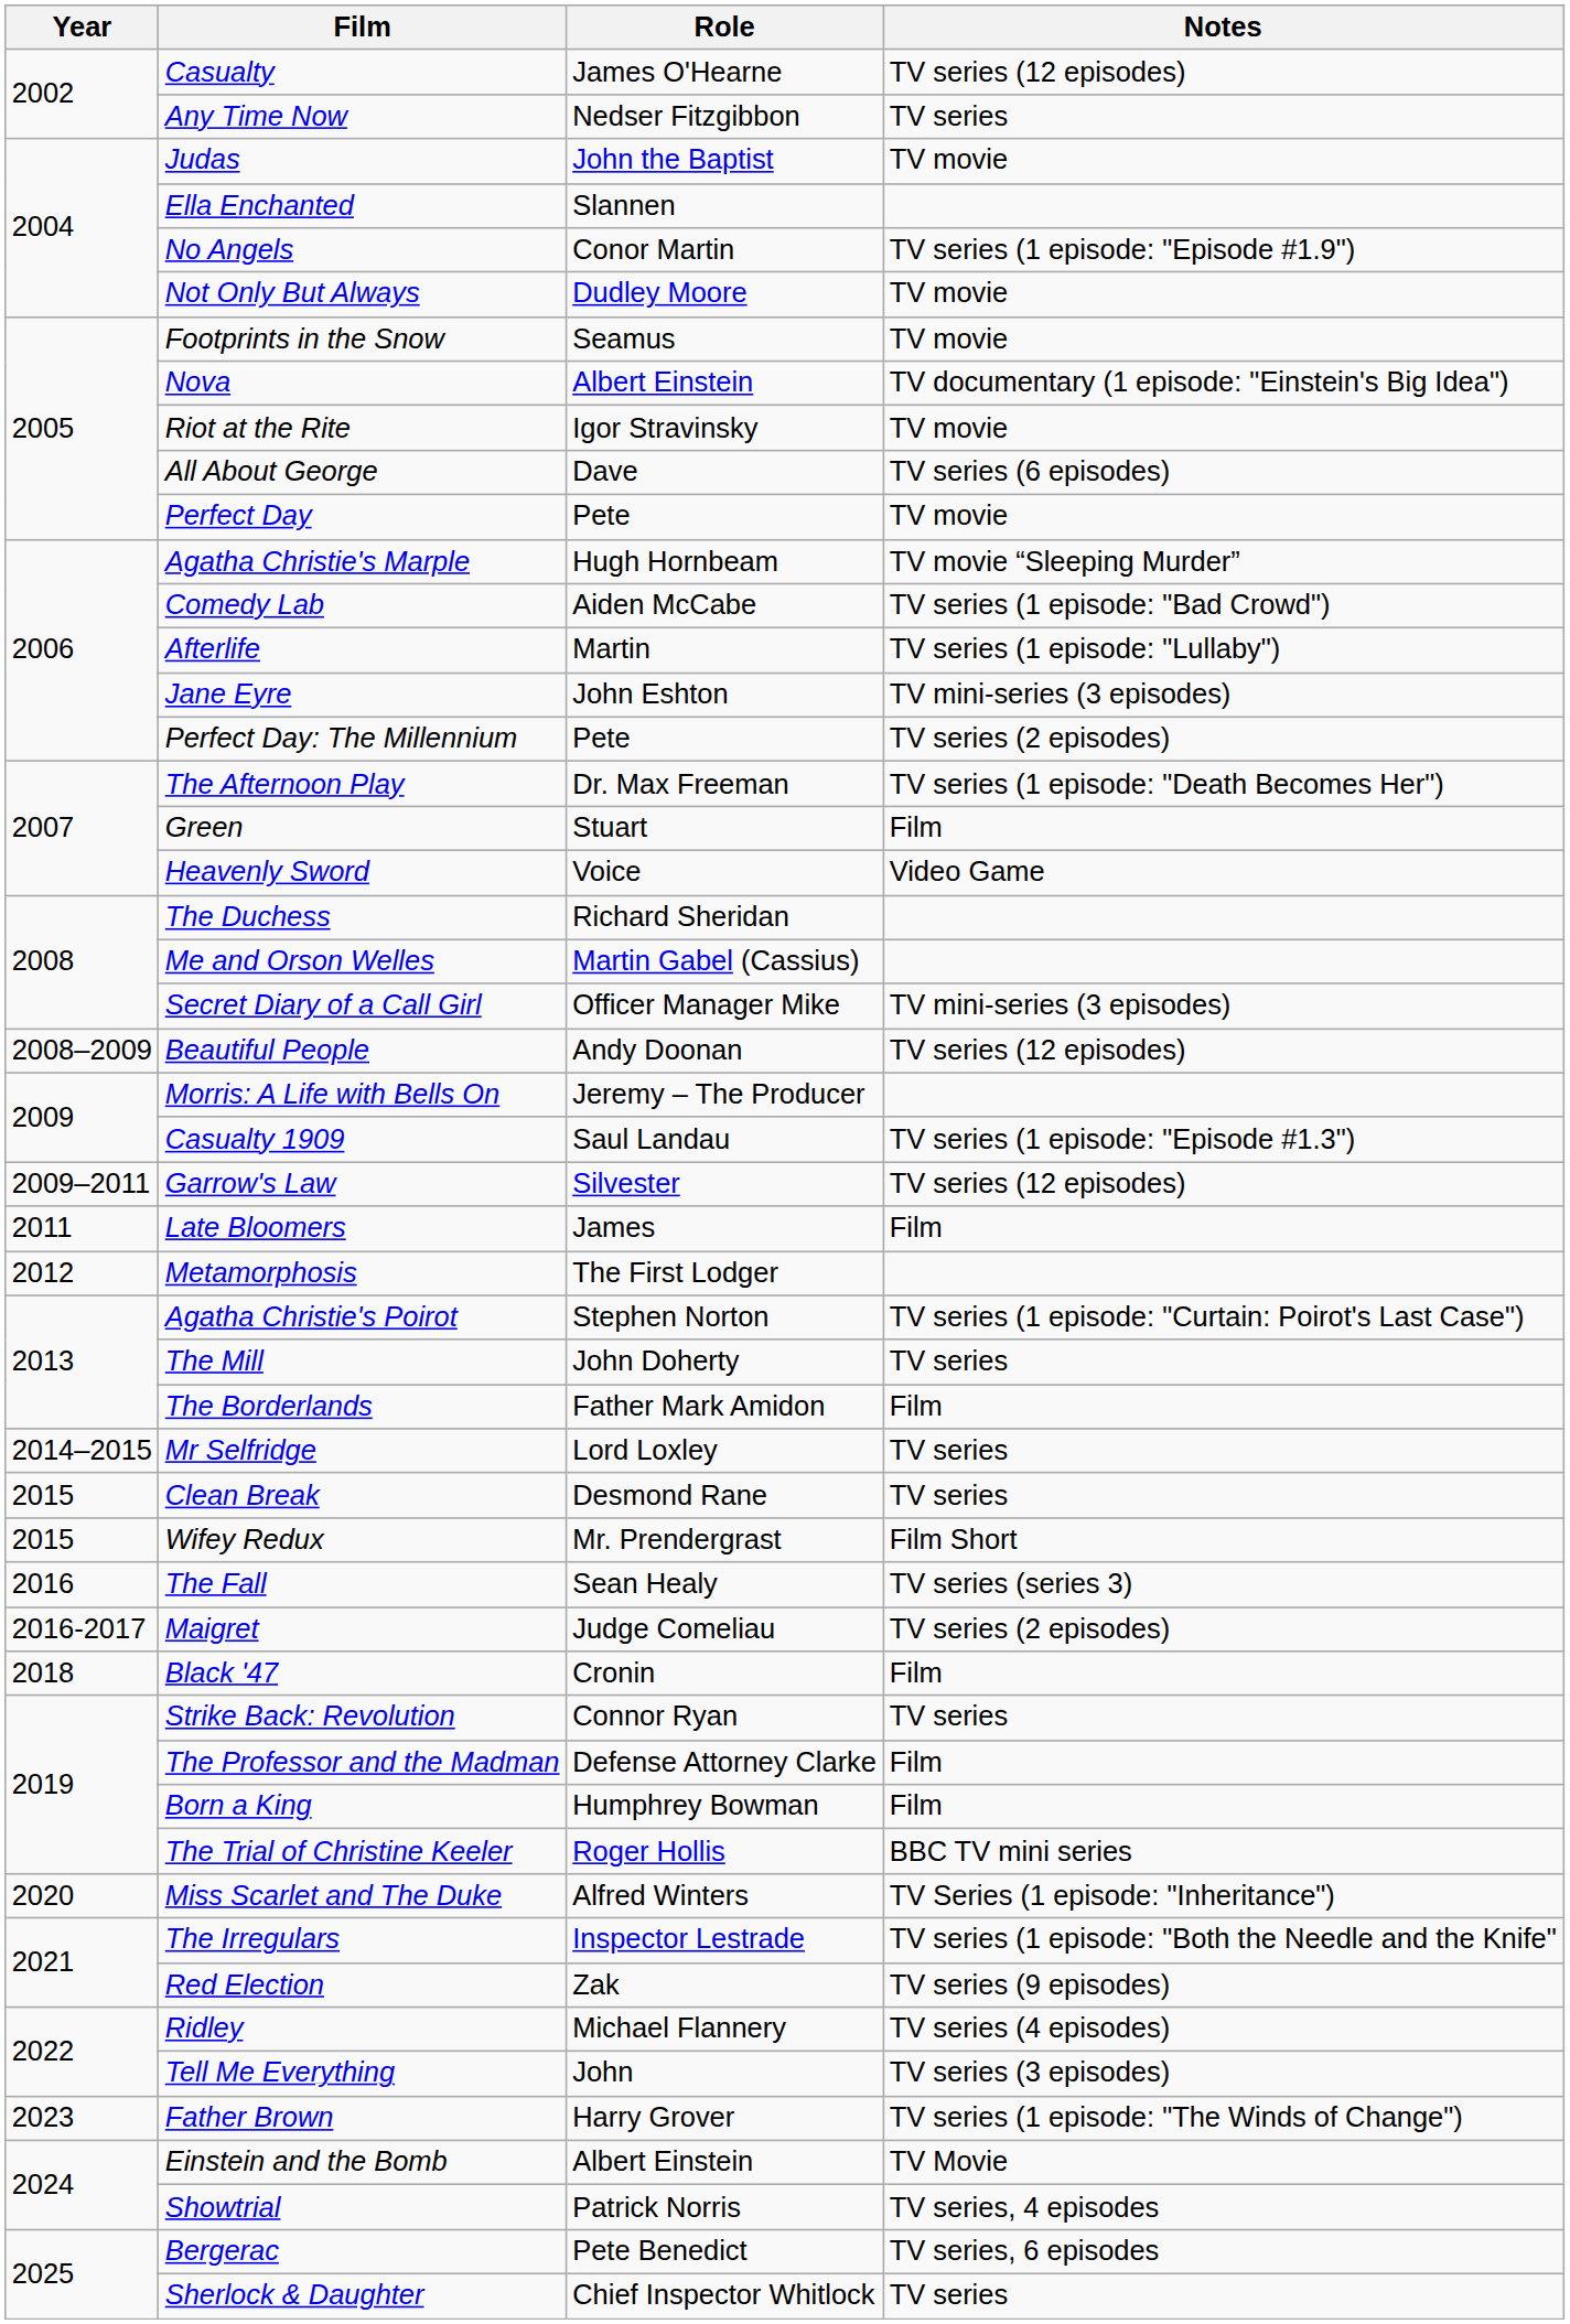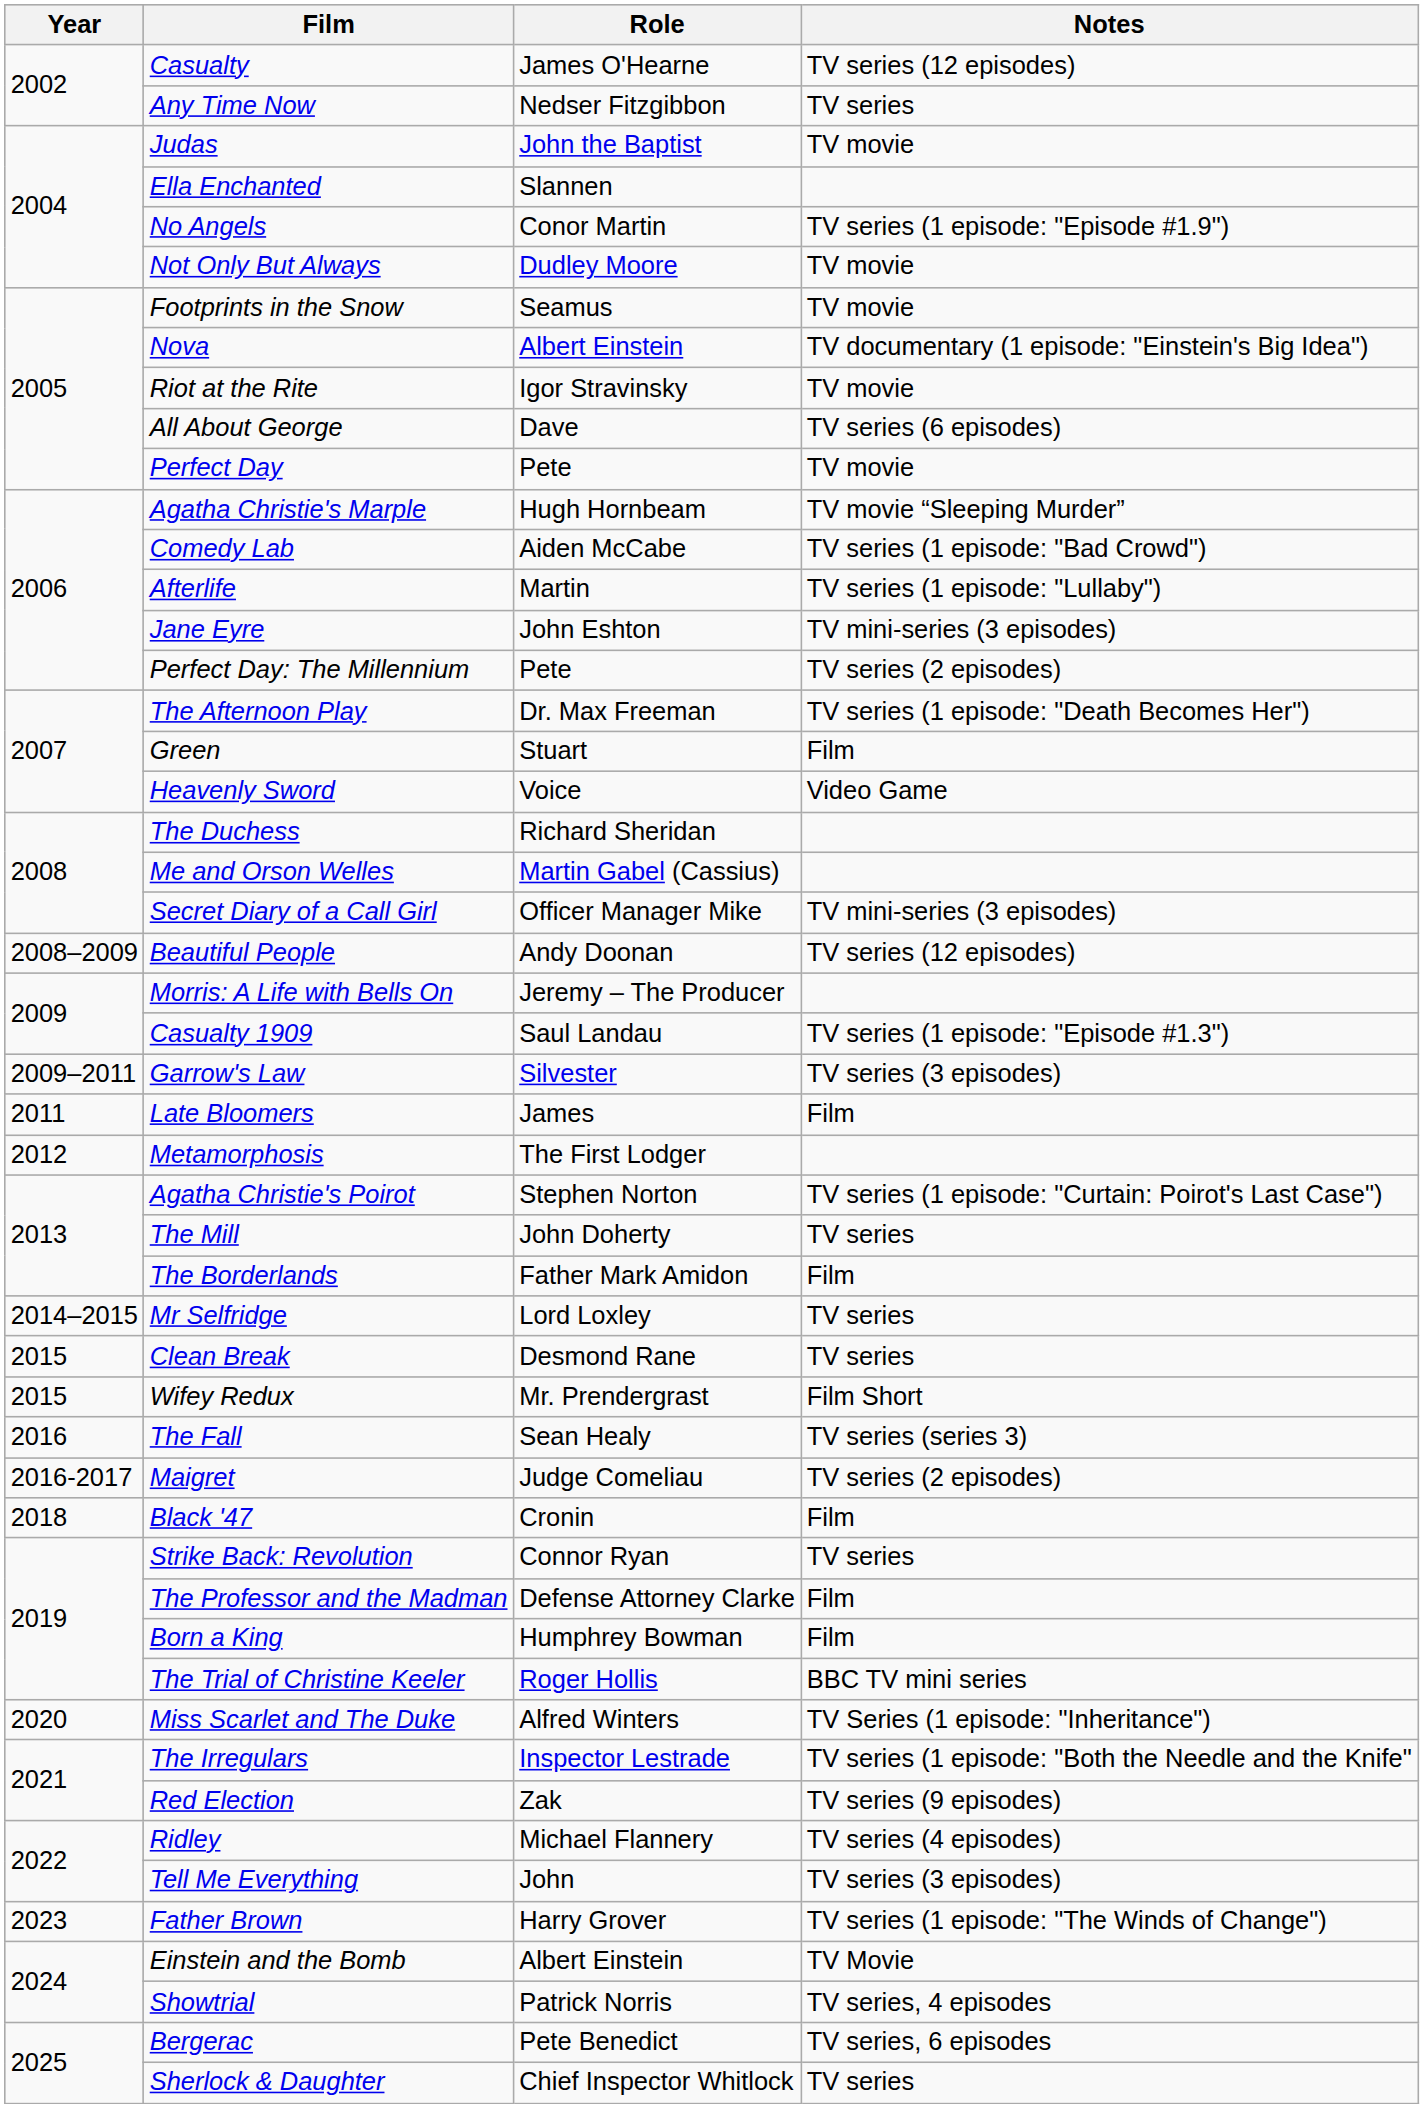 <table class="wikitable">
 <tr>
 <th>Year</th>
 <th>Film</th>
 <th>Role</th>
 <th>Notes</th>
 </tr>
 <tr>
 <td rowspan="2">2002</td>
 <td><em><a href='#'>Casualty</a></em></td>
 <td>James O'Hearne</td>
 <td>TV series (12 episodes)</td>
 </tr>
 <tr>
 <td><em><a href='#'>Any Time Now</a></em></td>
 <td>Nedser Fitzgibbon</td>
 <td>TV series</td>
 </tr>
 <tr>
 <td rowspan="4">2004</td>
 <td><em><a href='#'>Judas</a></em></td>
 <td><a href='#'>John the Baptist</a></td>
 <td>TV movie</td>
 </tr>
 <tr>
 <td><em><a href='#'>Ella Enchanted</a></em></td>
 <td>Slannen</td>
 <td></td>
 </tr>
 <tr>
 <td><em><a href='#'>No Angels</a></em></td>
 <td>Conor Martin</td>
 <td>TV series (1 episode: "Episode #1.9")</td>
 </tr>
 <tr>
 <td><em><a href='#'>Not Only But Always</a></em></td>
 <td><a href='#'>Dudley Moore</a></td>
 <td>TV movie</td>
 </tr>
 <tr>
 <td rowspan="5">2005</td>
 <td><em>Footprints in the Snow</em></td>
 <td>Seamus</td>
 <td>TV movie</td>
 </tr>
 <tr>
 <td><em><a href='#'>Nova</a></em></td>
 <td><a href='#'>Albert Einstein</a></td>
 <td>TV documentary (1 episode: "Einstein's Big Idea")</td>
 </tr>
 <tr>
 <td><em>Riot at the Rite</em></td>
 <td>Igor Stravinsky</td>
 <td>TV movie</td>
 </tr>
 <tr>
 <td><em>All About George</em></td>
 <td>Dave</td>
 <td>TV series (6 episodes)</td>
 </tr>
 <tr>
 <td><em><a href='#'>Perfect Day</a></em></td>
 <td>Pete</td>
 <td>TV movie</td>
 </tr>
 <tr>
 <td rowspan="5">2006</td>
 <td><em><a href='#'>Agatha Christie's Marple</a></em></td>
 <td>Hugh Hornbeam</td>
 <td>TV movie “Sleeping Murder”</td>
 </tr>
 <tr>
 <td><em><a href='#'>Comedy Lab</a></em></td>
 <td>Aiden McCabe</td>
 <td>TV series (1 episode: "Bad Crowd")</td>
 </tr>
 <tr>
 <td><em><a href='#'>Afterlife</a></em></td>
 <td>Martin</td>
 <td>TV series (1 episode: "Lullaby")</td>
 </tr>
 <tr>
 <td><em><a href='#'>Jane Eyre</a></em></td>
 <td>John Eshton</td>
 <td>TV mini-series (3 episodes)</td>
 </tr>
 <tr>
 <td><em>Perfect Day: The Millennium </em></td>
 <td>Pete</td>
 <td>TV series (2 episodes)</td>
 </tr>
 <tr>
 <td rowspan="3">2007</td>
 <td><em><a href='#'>The Afternoon Play</a></em></td>
 <td>Dr. Max Freeman</td>
 <td>TV series (1 episode: "Death Becomes Her")</td>
 </tr>
 <tr>
 <td><em>Green</em></td>
 <td>Stuart</td>
 <td>Film</td>
 </tr>
 <tr>
 <td><em><a href='#'>Heavenly Sword</a></em></td>
 <td>Voice</td>
 <td>Video Game</td>
 </tr>
 <tr>
 <td rowspan="3">2008</td>
 <td><em><a href='#'>The Duchess</a></em></td>
 <td>Richard Sheridan</td>
 <td></td>
 </tr>
 <tr>
 <td><em><a href='#'>Me and Orson Welles</a></em></td>
 <td><a href='#'>Martin Gabel</a> (Cassius)</td>
 <td></td>
 </tr>
 <tr>
 <td><em><a href='#'>Secret Diary of a Call Girl</a></em></td>
 <td>Officer Manager Mike</td>
 <td>TV mini-series (3 episodes)</td>
 </tr>
 <tr>
 <td rowspan="1">2008–2009</td>
 <td><em><a href='#'>Beautiful People</a></em></td>
 <td>Andy Doonan</td>
 <td>TV series (12 episodes)</td>
 </tr>
 <tr>
 <td rowspan="2">2009</td>
 <td><em><a href='#'>Morris: A Life with Bells On</a></em></td>
 <td>Jeremy – The Producer</td>
 <td></td>
 </tr>
 <tr>
 <td><em><a href='#'>Casualty 1909</a></em></td>
 <td>Saul Landau</td>
 <td>TV series (1 episode: "Episode #1.3")</td>
 </tr>
 <tr>
 <td rowspan="1">2009–2011</td>
 <td><em><a href='#'>Garrow's Law</a></em></td>
 <td><a href='#'>Silvester</a></td>
-<td>TV series (12 episodes)</td>
+<td>TV series (3 episodes)</td>
 </tr>
 <tr>
 <td rowspan="1">2011</td>
 <td><em><a href='#'>Late Bloomers</a></em></td>
 <td>James</td>
 <td>Film</td>
 </tr>
 <tr>
 <td rowspan="1">2012</td>
 <td><em><a href='#'>Metamorphosis</a></em></td>
 <td>The First Lodger</td>
 <td></td>
 </tr>
 <tr>
 <td rowspan="3">2013</td>
 <td><em><a href='#'>Agatha Christie's Poirot</a></em></td>
 <td>Stephen Norton</td>
 <td>TV series (1 episode: "Curtain: Poirot's Last Case")</td>
 </tr>
 <tr>
 <td><em><a href='#'>The Mill</a></em></td>
 <td>John Doherty</td>
 <td>TV series</td>
 </tr>
 <tr>
 <td><em><a href='#'>The Borderlands</a></em></td>
 <td>Father Mark Amidon</td>
 <td>Film</td>
 </tr>
 <tr>
 <td>2014–2015</td>
 <td><em><a href='#'>Mr Selfridge</a></em></td>
 <td>Lord Loxley</td>
 <td>TV series</td>
 </tr>
 <tr>
 <td>2015</td>
 <td><em><a href='#'>Clean Break</a></em></td>
 <td>Desmond Rane</td>
 <td>TV series</td>
 </tr>
 <tr>
 <td>2015</td>
 <td><em>Wifey Redux</em></td>
 <td>Mr. Prendergrast</td>
 <td>Film Short</td>
 </tr>
 <tr>
 <td>2016</td>
 <td><em><a href='#'>The Fall</a></em></td>
 <td>Sean Healy</td>
 <td>TV series (series 3)</td>
 </tr>
 <tr>
 <td>2016-2017</td>
 <td><em><a href='#'>Maigret</a></em></td>
 <td>Judge Comeliau</td>
 <td>TV series (2 episodes)</td>
 </tr>
 <tr>
 <td rowspan="1">2018</td>
 <td><em><a href='#'>Black '47</a></em></td>
 <td>Cronin</td>
 <td>Film</td>
 </tr>
 <tr>
 <td rowspan="4">2019</td>
 <td><em><a href='#'>Strike Back: Revolution</a></em></td>
 <td>Connor Ryan</td>
 <td>TV series</td>
 </tr>
 <tr>
 <td><em><a href='#'>The Professor and the Madman</a></em></td>
 <td>Defense Attorney Clarke</td>
 <td>Film</td>
 </tr>
 <tr>
 <td><em><a href='#'>Born a King</a></em></td>
 <td>Humphrey Bowman</td>
 <td>Film</td>
 </tr>
 <tr>
 <td><em><a href='#'>The Trial of Christine Keeler</a></em></td>
 <td><a href='#'>Roger Hollis</a></td>
 <td>BBC TV mini series</td>
 </tr>
 <tr>
 <td>2020</td>
 <td><em><a href='#'>Miss Scarlet and The Duke</a></em></td>
 <td>Alfred Winters</td>
 <td>TV Series (1 episode: "Inheritance")</td>
 </tr>
 <tr>
 <td rowspan="2">2021</td>
 <td><em><a href='#'>The Irregulars</a></em></td>
 <td><a href='#'>Inspector Lestrade</a></td>
 <td>TV series (1 episode: "Both the Needle and the Knife"</td>
 </tr>
 <tr>
 <td><em><a href='#'>Red Election</a></em></td>
 <td>Zak</td>
 <td>TV series (9 episodes)</td>
 </tr>
 <tr>
 <td rowspan="2">2022</td>
 <td><em><a href='#'>Ridley</a></em></td>
 <td>Michael Flannery</td>
 <td>TV series (4 episodes)</td>
 </tr>
 <tr>
 <td><em><a href='#'>Tell Me Everything</a></em></td>
 <td>John</td>
 <td>TV series (3 episodes)</td>
 </tr>
 <tr>
 <td>2023</td>
 <td><em><a href='#'>Father Brown</a></em></td>
 <td>Harry Grover</td>
 <td>TV series (1 episode: "The Winds of Change")</td>
 </tr>
 <tr>
 <td rowspan="2">2024</td>
 <td><em>Einstein and the Bomb</em></td>
 <td>Albert Einstein</td>
 <td>TV Movie</td>
 </tr>
 <tr>
 <td><em><a href='#'>Showtrial</a></em></td>
 <td>Patrick Norris</td>
 <td>TV series, 4 episodes</td>
 </tr>
 <tr>
 <td rowspan="2">2025</td>
 <td><em><a href='#'>Bergerac</a></em></td>
 <td>Pete Benedict</td>
 <td>TV series, 6 episodes</td>
 </tr>
 <tr>
 <td><em><a href='#'>Sherlock & Daughter</a></em></td>
 <td>Chief Inspector Whitlock</td>
 <td>TV series</td>
 </tr>
 </table>
